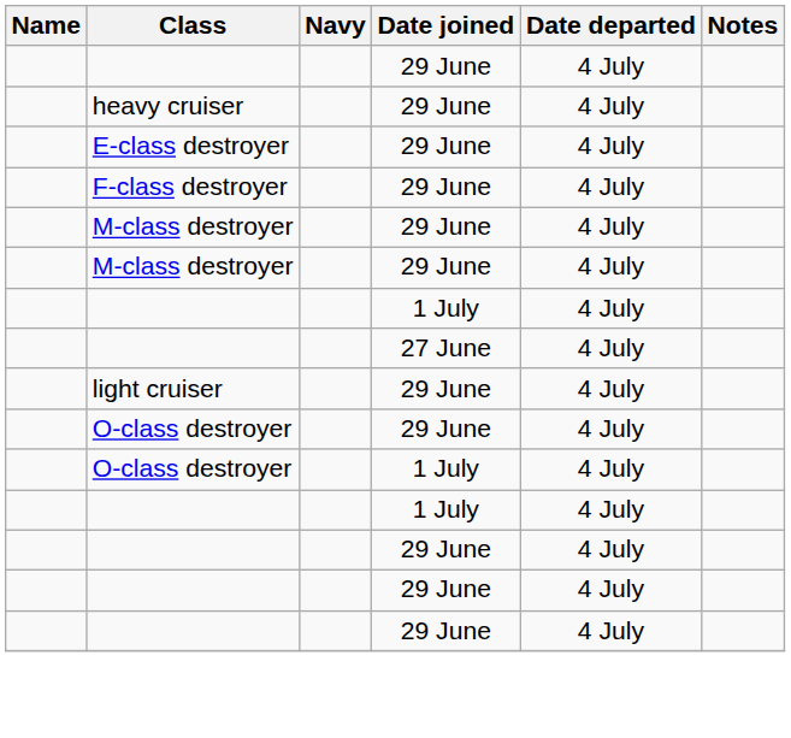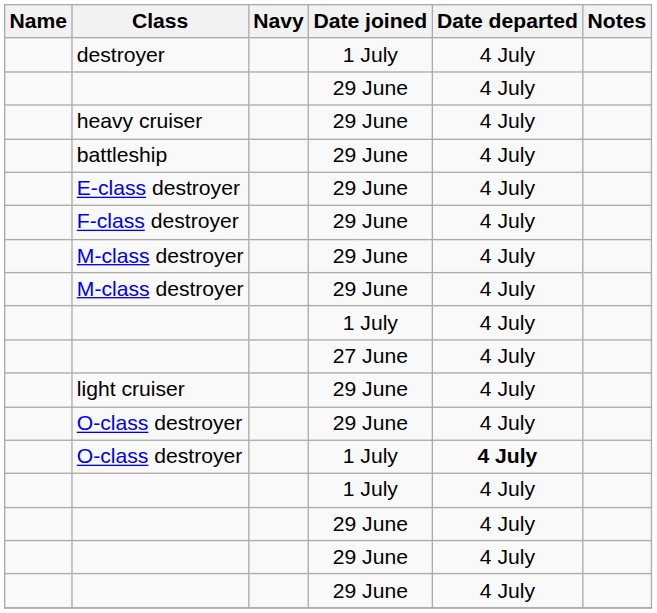 <table class="wikitable sortable">
 <tr>
 <th>Name</th>
 <th>Class</th>
 <th>Navy</th>
 <th>Date joined</th>
 <th>Date departed</th>
 <th class="unsortable">Notes</th>
+</tr>
+<tr>
+<td></td>
+<td> destroyer</td>
+<td align="left"></td>
+<td align="center">1 July</td>
+<td align="center">4 July</td>
+<td></td>
 </tr>
 <tr>
 <td></td>
 <td></td>
 <td align="left"></td>
 <td align="center">29 June</td>
 <td align="center">4 July</td>
 <td></td>
 </tr>
 <tr>
 <td></td>
 <td> heavy cruiser</td>
+<td align="left"></td>
+<td align="center">29 June</td>
+<td align="center">4 July</td>
+<td></td>
+</tr>
+<tr>
+<td></td>
+<td> battleship</td>
 <td align="left"></td>
 <td align="center">29 June</td>
 <td align="center">4 July</td>
 <td></td>
 </tr>
 <tr>
 <td></td>
 <td><a href='#'>E-class</a> destroyer</td>
 <td align="left"></td>
 <td align="center">29 June</td>
 <td align="center">4 July</td>
 <td></td>
 </tr>
 <tr>
 <td></td>
 <td><a href='#'>F-class</a> destroyer</td>
 <td align="left"></td>
 <td align="center">29 June</td>
 <td align="center">4 July</td>
 <td></td>
 </tr>
 <tr>
 <td></td>
 <td><a href='#'>M-class</a> destroyer</td>
 <td align="left"></td>
 <td align="center">29 June</td>
 <td align="center">4 July</td>
 <td></td>
 </tr>
 <tr>
 <td></td>
 <td><a href='#'>M-class</a> destroyer</td>
 <td align="left"></td>
 <td align="center">29 June</td>
 <td align="center">4 July</td>
 <td></td>
 </tr>
 <tr>
 <td></td>
 <td></td>
 <td align="left"></td>
 <td align="center">1 July</td>
 <td align="center">4 July</td>
 <td></td>
 </tr>
 <tr>
 <td></td>
 <td></td>
 <td align="left"></td>
 <td align="center">27 June</td>
 <td align="center">4 July</td>
 <td></td>
 </tr>
 <tr>
 <td></td>
 <td> light cruiser</td>
 <td align="left"></td>
 <td align="center">29 June</td>
 <td align="center">4 July</td>
 <td></td>
 </tr>
 <tr>
 <td></td>
 <td><a href='#'>O-class</a> destroyer</td>
 <td align="left"></td>
 <td align="center">29 June</td>
 <td align="center">4 July</td>
 <td></td>
 </tr>
 <tr>
 <td></td>
 <td><a href='#'>O-class</a> destroyer</td>
 <td align="left"></td>
 <td align="center">1 July</td>
-<td align="center">4 July</td>
+<td align="center"><strong>4 July</strong></td>
 <td></td>
 </tr>
 <tr>
 <td></td>
 <td></td>
 <td align="left"></td>
 <td align="center">1 July</td>
 <td align="center">4 July</td>
 <td></td>
 </tr>
 <tr>
 <td></td>
 <td></td>
 <td align="left"></td>
 <td align="center">29 June</td>
 <td align="center">4 July</td>
 <td></td>
 </tr>
 <tr>
 <td></td>
 <td></td>
 <td align="left"></td>
 <td align="center">29 June</td>
 <td align="center">4 July</td>
 <td></td>
 </tr>
 <tr>
 <td></td>
 <td></td>
 <td align="left"></td>
 <td align="center">29 June</td>
 <td align="center">4 July</td>
 <td></td>
 </tr>
 <tr>
 </tr>
 </table>
